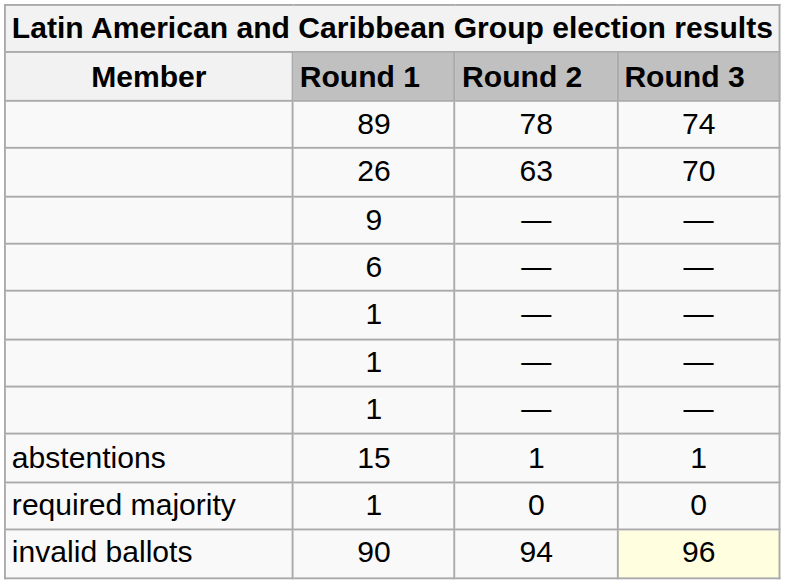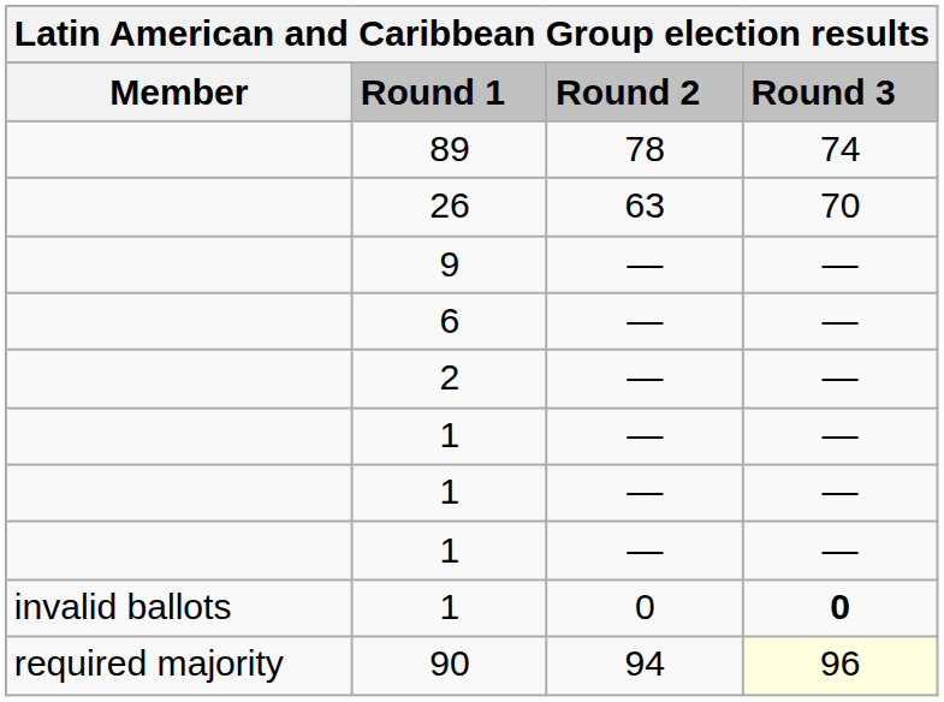 <table class="wikitable collapsible">
 <tr>
 <th colspan="4">Latin American and Caribbean Group election results</th>
 </tr>
 <tr>
 <th>Member</th>
 <td style="background:silver;"><strong>Round 1</strong></td>
 <td style="background:silver;"><strong>Round 2</strong></td>
 <td style="background:silver;"><strong>Round 3</strong></td>
 </tr>
 <tr>
 <td></td>
 <td style="text-align:center;">89</td>
 <td style="text-align:center;">78</td>
 <td style="text-align:center;">74</td>
 </tr>
 <tr>
 <td></td>
 <td style="text-align:center;">26</td>
 <td style="text-align:center;">63</td>
 <td style="text-align:center;">70</td>
 </tr>
 <tr>
 <td></td>
 <td style="text-align:center;">9</td>
 <td style="text-align:center;">—</td>
 <td style="text-align:center;">—</td>
 </tr>
 <tr>
 <td></td>
 <td style="text-align:center;">6</td>
 <td style="text-align:center;">—</td>
 <td style="text-align:center;">—</td>
 </tr>
 <tr>
 <td></td>
+<td style="text-align:center;">2</td>
+<td style="text-align:center;">—</td>
+<td style="text-align:center;">—</td>
+</tr>
+<tr>
+<td></td>
 <td style="text-align:center;">1</td>
 <td style="text-align:center;">—</td>
 <td style="text-align:center;">—</td>
 </tr>
 <tr>
 <td></td>
 <td style="text-align:center;">1</td>
 <td style="text-align:center;">—</td>
 <td style="text-align:center;">—</td>
 </tr>
 <tr>
 <td></td>
 <td style="text-align:center;">1</td>
 <td style="text-align:center;">—</td>
 <td style="text-align:center;">—</td>
 </tr>
 <tr>
-<td>abstentions</td>
-<td style="text-align:center;">15</td>
+<td>invalid ballots</td>
 <td style="text-align:center;">1</td>
-<td style="text-align:center;">1</td>
+<td style="text-align:center;">0</td>
+<td style="text-align:center;"><strong>0</strong></td>
 </tr>
 <tr>
 <td>required majority</td>
-<td style="text-align:center;">1</td>
-<td style="text-align:center;">0</td>
-<td style="text-align:center;">0</td>
-</tr>
-<tr>
-<td>invalid ballots</td>
 <td style="text-align:center;">90</td>
 <td style="text-align:center;">94</td>
 <td style="background: lightyellow; text-align:center;">96</td>
 </tr>
 </table>
